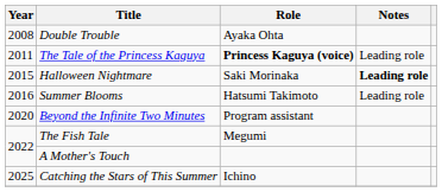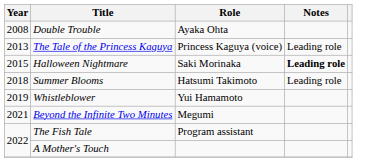 <table class="wikitable sortable plainrowheaders">
 <tr>
 <th>Year</th>
 <th>Title</th>
 <th>Role</th>
 <th class="unsortable">Notes</th>
 <th class="unsortable"></th>
 </tr>
 <tr>
 <td>2008</td>
 <td><em>Double Trouble</em></td>
 <td>Ayaka Ohta</td>
 <td></td>
 <td></td>
 </tr>
 <tr>
-<td>2011</td>
+<td>2013</td>
 <td><em><a href='#'>The Tale of the Princess Kaguya</a></em></td>
-<td><strong>Princess Kaguya (voice)</strong></td>
+<td>Princess Kaguya (voice)</td>
 <td>Leading role</td>
 <td></td>
 </tr>
 <tr>
 <td>2015</td>
 <td><em>Halloween Nightmare</em></td>
 <td>Saki Morinaka</td>
 <td><strong>Leading role</strong></td>
 <td></td>
 </tr>
 <tr>
-<td>2016</td>
+<td>2018</td>
 <td><em>Summer Blooms</em></td>
 <td>Hatsumi Takimoto</td>
 <td>Leading role</td>
 <td></td>
 </tr>
 <tr>
-<td>2020</td>
+<td>2019</td>
+<td><em>Whistleblower</em></td>
+<td>Yui Hamamoto</td>
+<td></td>
+<td></td>
+</tr>
+<tr>
+<td>2021</td>
 <td><em><a href='#'>Beyond the Infinite Two Minutes</a></em></td>
-<td>Program assistant</td>
+<td>Megumi</td>
 <td></td>
 <td></td>
 </tr>
 <tr>
 <td rowspan="2">2022</td>
 <td><em>The Fish Tale</em></td>
-<td>Megumi</td>
+<td>Program assistant</td>
 <td></td>
 <td></td>
 </tr>
 <tr>
 <td><em>A Mother's Touch</em></td>
 <td></td>
 <td></td>
 <td></td>
 </tr>
 <tr>
-<td>2025</td>
-<td><em>Catching the Stars of This Summer</em></td>
-<td>Ichino</td>
-<td></td>
-<td></td>
-</tr>
-<tr>
 </tr>
 </table>
